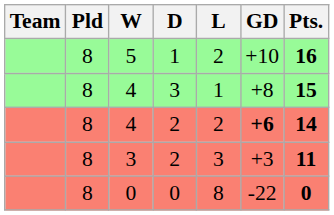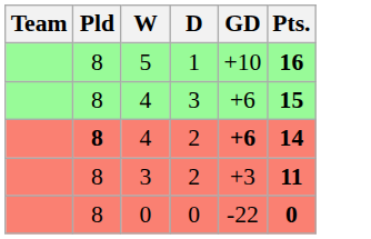 <table class="wikitable" align="center"|>
 <tr>
 <th>Team</th>
 <th width=25px>Pld</th>
 <th width=25px>W</th>
 <th width=25px>D</th>
-<th width=25px>L</th>
 <th width=25px>GD</th>
 <th width=25px>Pts.</th>
 </tr>
 <tr align="center" bgcolor="#98fb98">
 <td align="left"></td>
 <td>8</td>
 <td>5</td>
 <td>1</td>
-<td>2</td>
 <td>+10</td>
 <td><strong>16</strong></td>
 </tr>
 <tr align="center" bgcolor="#98fb98">
 <td align="left"></td>
 <td>8</td>
 <td>4</td>
 <td>3</td>
-<td>1</td>
-<td>+8</td>
+<td>+6</td>
 <td><strong>15</strong></td>
 </tr>
 <tr align="center" bgcolor="#fa8072">
 <td align="left"><strong></strong></td>
-<td>8</td>
+<td><strong>8</strong></td>
 <td>4</td>
-<td>2</td>
 <td>2</td>
 <td><strong>+6</strong></td>
 <td><strong>14</strong></td>
 </tr>
 <tr align="center" bgcolor="#fa8072">
 <td align="left"></td>
 <td>8</td>
 <td>3</td>
 <td>2</td>
-<td>3</td>
 <td>+3</td>
 <td><strong>11</strong></td>
 </tr>
 <tr align="center" bgcolor="#fa8072">
 <td align="left"></td>
 <td>8</td>
 <td>0</td>
 <td>0</td>
-<td>8</td>
 <td>-22</td>
 <td><strong>0</strong></td>
 </tr>
 </table>
